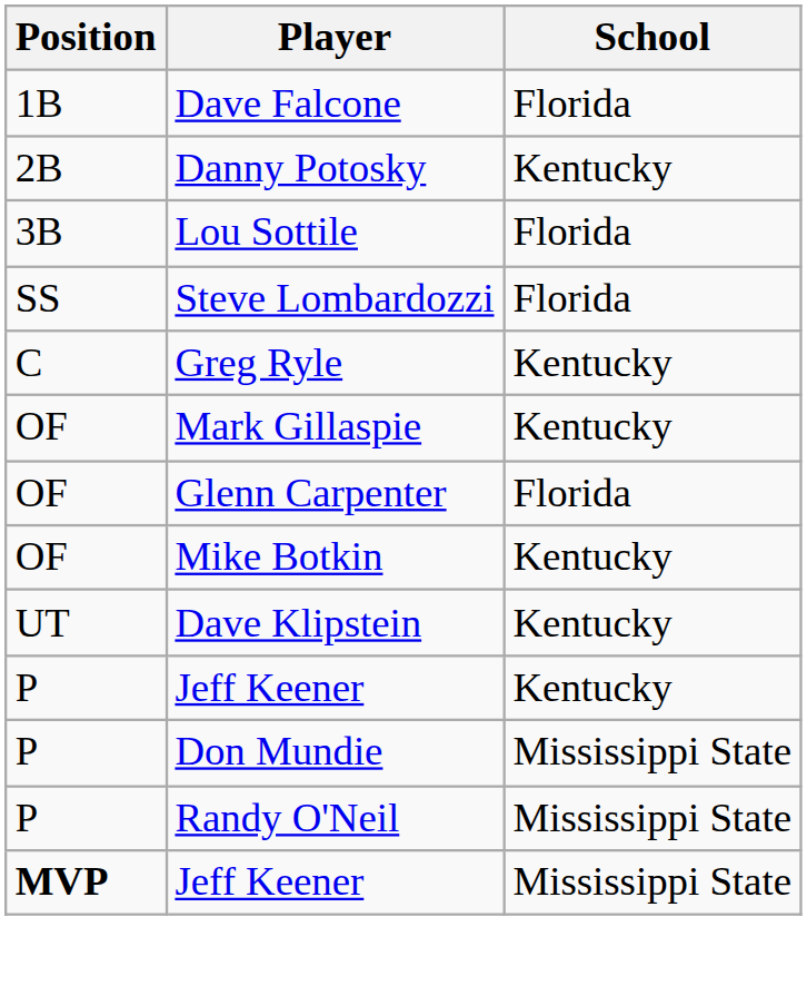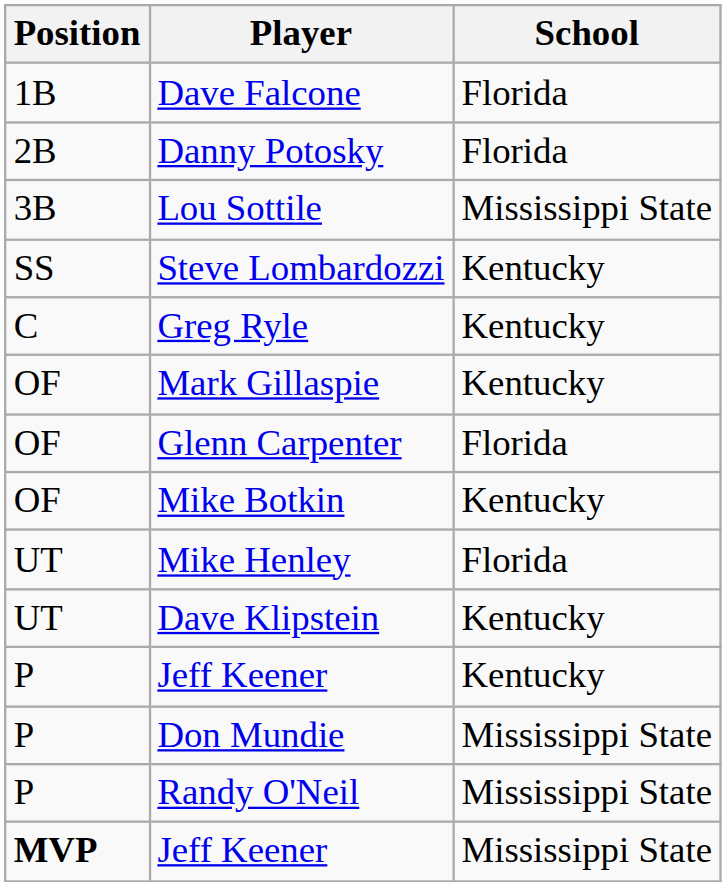 <table class="wikitable">
 <tr>
 <th>Position</th>
 <th>Player</th>
 <th>School</th>
 </tr>
 <tr>
 <td>1B</td>
 <td><a href='#'>Dave Falcone</a></td>
 <td>Florida</td>
 </tr>
 <tr>
 <td>2B</td>
 <td><a href='#'>Danny Potosky</a></td>
-<td>Kentucky</td>
+<td>Florida</td>
 </tr>
 <tr>
 <td>3B</td>
 <td><a href='#'>Lou Sottile</a></td>
-<td>Florida</td>
+<td>Mississippi State</td>
 </tr>
 <tr>
 <td>SS</td>
 <td><a href='#'>Steve Lombardozzi</a></td>
-<td>Florida</td>
+<td>Kentucky</td>
 </tr>
 <tr>
 <td>C</td>
 <td><a href='#'>Greg Ryle</a></td>
 <td>Kentucky</td>
 </tr>
 <tr>
 <td>OF</td>
 <td><a href='#'>Mark Gillaspie</a></td>
 <td>Kentucky</td>
 </tr>
 <tr>
 <td>OF</td>
 <td><a href='#'>Glenn Carpenter</a></td>
 <td>Florida</td>
 </tr>
 <tr>
 <td>OF</td>
 <td><a href='#'>Mike Botkin</a></td>
 <td>Kentucky</td>
+</tr>
+<tr>
+<td>UT</td>
+<td><a href='#'>Mike Henley</a></td>
+<td>Florida</td>
 </tr>
 <tr>
 <td>UT</td>
 <td><a href='#'>Dave Klipstein</a></td>
 <td>Kentucky</td>
 </tr>
 <tr>
 <td>P</td>
 <td><a href='#'>Jeff Keener</a></td>
 <td>Kentucky</td>
 </tr>
 <tr>
 <td>P</td>
 <td><a href='#'>Don Mundie</a></td>
 <td>Mississippi State</td>
 </tr>
 <tr>
 <td>P</td>
 <td><a href='#'>Randy O'Neil</a></td>
 <td>Mississippi State</td>
 </tr>
 <tr>
 <td><strong>MVP</strong></td>
 <td><a href='#'>Jeff Keener</a></td>
 <td>Mississippi State</td>
 </tr>
 </table>
